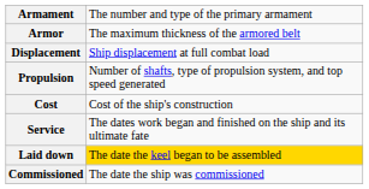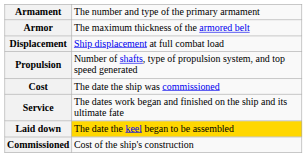 <table class="wikitable plainrowheaders" style="float: right; margin: 0 0 0 1em; max-width: 30em;">
 <tr>
 <th scope="row">Armament</th>
 <td>The number and type of the primary armament</td>
 </tr>
 <tr>
 <th scope="row">Armor</th>
 <td>The maximum thickness of the <a href='#'>armored belt</a></td>
 </tr>
 <tr>
 <th scope="row">Displacement</th>
 <td><a href='#'>Ship displacement</a> at full combat load</td>
 </tr>
 <tr>
 <th scope="row">Propulsion</th>
 <td>Number of <a href='#'>shafts</a>, type of propulsion system, and top speed generated</td>
 </tr>
 <tr>
 <th scope="row">Cost</th>
-<td>Cost of the ship's construction</td>
+<td>The date the ship was <a href='#'>commissioned</a></td>
 </tr>
 <tr>
 <th scope="row">Service</th>
 <td>The dates work began and finished on the ship and its ultimate fate</td>
 </tr>
 <tr>
 <th scope="row">Laid down</th>
 <td style="background: gold;">The date the <a href='#'>keel</a> began to be assembled</td>
 </tr>
 <tr>
 <th scope="row">Commissioned</th>
-<td>The date the ship was <a href='#'>commissioned</a></td>
+<td>Cost of the ship's construction</td>
 </tr>
 </table>
